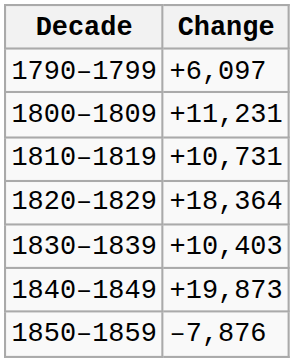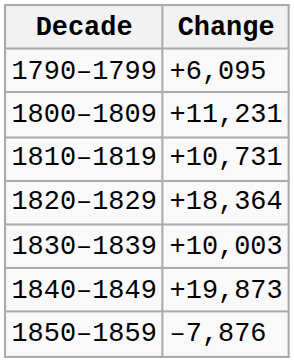 <table class="wikitable">
 <tr>
 <th>Decade</th>
 <th>Change</th>
 </tr>
 <tr>
 <td>1790–1799</td>
-<td>+6,097</td>
+<td>+6,095</td>
 </tr>
 <tr>
 <td>1800–1809</td>
 <td>+11,231</td>
 </tr>
 <tr>
 <td>1810–1819</td>
 <td>+10,731</td>
 </tr>
 <tr>
 <td>1820–1829</td>
 <td>+18,364</td>
 </tr>
 <tr>
 <td>1830–1839</td>
-<td>+10,403</td>
+<td>+10,003</td>
 </tr>
 <tr>
 <td>1840–1849</td>
 <td>+19,873</td>
 </tr>
 <tr>
 <td>1850–1859</td>
 <td>–7,876</td>
 </tr>
 </table>
